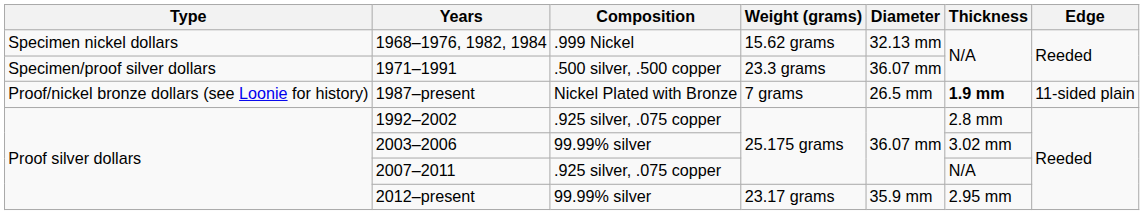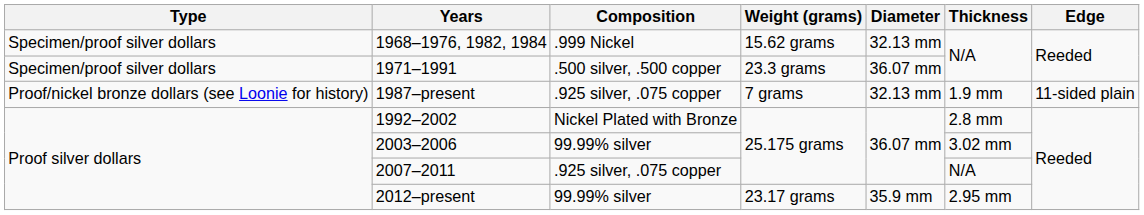 <table class="wikitable">
 <tr>
 <th>Type</th>
 <th>Years</th>
 <th>Composition</th>
 <th>Weight (grams)</th>
 <th>Diameter</th>
 <th>Thickness</th>
 <th>Edge</th>
 </tr>
 <tr>
-<td>Specimen nickel dollars</td>
+<td>Specimen/proof silver dollars</td>
 <td>1968–1976, 1982, 1984</td>
 <td>.999 Nickel</td>
 <td>15.62 grams</td>
 <td>32.13 mm</td>
 <td rowspan="2">N/A</td>
 <td rowspan="2">Reeded</td>
 </tr>
 <tr>
 <td>Specimen/proof silver dollars</td>
 <td>1971–1991</td>
 <td>.500 silver, .500 copper</td>
 <td>23.3 grams</td>
 <td>36.07 mm</td>
 </tr>
 <tr>
 <td>Proof/nickel bronze dollars (see <a href='#'>Loonie</a> for history)</td>
 <td>1987–present</td>
-<td>Nickel Plated with Bronze</td>
+<td>.925 silver, .075 copper</td>
 <td>7 grams</td>
-<td>26.5 mm</td>
-<td><strong>1.9 mm</strong></td>
+<td>32.13 mm</td>
+<td>1.9 mm</td>
 <td>11-sided plain</td>
 </tr>
 <tr>
 <td rowspan="4">Proof silver dollars</td>
 <td>1992–2002</td>
-<td>.925 silver, .075 copper</td>
+<td>Nickel Plated with Bronze</td>
 <td rowspan="3">25.175 grams</td>
 <td rowspan="3">36.07 mm</td>
 <td>2.8 mm</td>
 <td rowspan="4">Reeded</td>
 </tr>
 <tr>
 <td>2003–2006</td>
 <td>99.99% silver</td>
 <td>3.02 mm</td>
 </tr>
 <tr>
 <td>2007–2011</td>
 <td>.925 silver, .075 copper</td>
 <td>N/A</td>
 </tr>
 <tr>
 <td>2012–present</td>
 <td>99.99% silver</td>
 <td>23.17 grams</td>
 <td>35.9 mm</td>
 <td>2.95 mm</td>
 </tr>
 </table>
